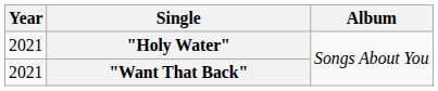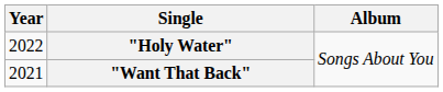 <table class="wikitable plainrowheaders" style="text-align:center;">
 <tr>
 <th>Year</th>
 <th style="width:15em;">Single</th>
 <th>Album</th>
 </tr>
 <tr>
-<td>2021</td>
+<td>2022</td>
 <th scope="row">"Holy Water"</th>
 <td rowspan="2"><em>Songs About You</em></td>
 </tr>
 <tr>
 <td>2021</td>
 <th scope="row">"Want That Back"</th>
 </tr>
 </table>
